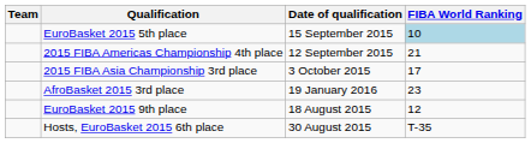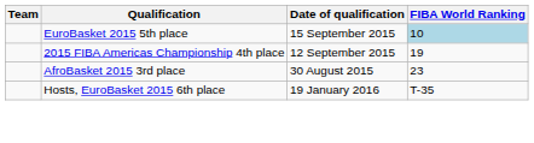 <table class="wikitable sortable">
 <tr>
 <th>Team</th>
 <th>Qualification</th>
 <th>Date of qualification</th>
 <th><a href='#'>FIBA World Ranking</a></th>
 </tr>
 <tr>
 <td></td>
 <td><a href='#'>EuroBasket 2015</a> 5th place</td>
 <td>15 September 2015</td>
 <td style="background: lightblue;">10</td>
 </tr>
 <tr>
 <td></td>
 <td><a href='#'>2015 FIBA Americas Championship</a> 4th place</td>
 <td>12 September 2015</td>
-<td>21</td>
-</tr>
-<tr>
-<td></td>
-<td><a href='#'>2015 FIBA Asia Championship</a> 3rd place</td>
-<td>3 October 2015</td>
-<td>17</td>
+<td>19</td>
 </tr>
 <tr>
 <td></td>
 <td><a href='#'>AfroBasket 2015</a> 3rd place</td>
-<td>19 January 2016</td>
+<td>30 August 2015</td>
 <td>23</td>
 </tr>
 <tr>
 <td></td>
-<td><a href='#'>EuroBasket 2015</a> 9th place</td>
-<td>18 August 2015</td>
-<td>12</td>
-</tr>
-<tr>
-<td></td>
 <td>Hosts, <a href='#'>EuroBasket 2015</a> 6th place</td>
-<td>30 August 2015</td>
+<td>19 January 2016</td>
 <td>T-35</td>
 </tr>
 </table>
